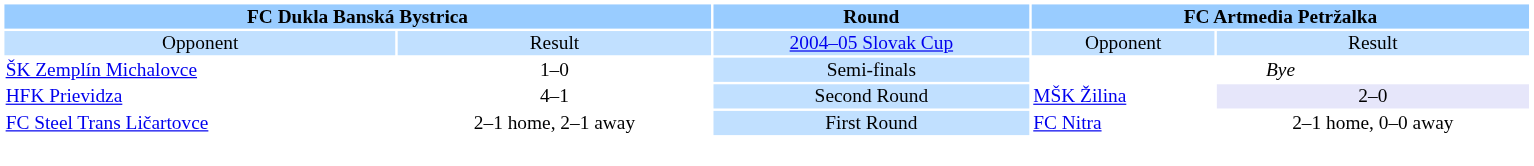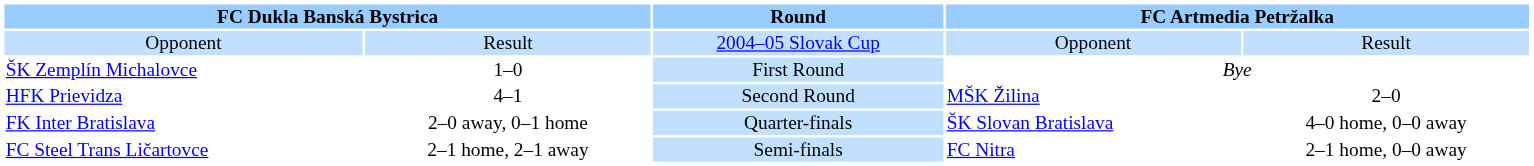 <table style="width:100%; text-align:center;">
 <tr style="vertical-align:top; background:#9cf;">
 <th colspan=2 style="width:1*">FC Dukla Banská Bystrica</th>
 <th><strong>Round</strong></th>
 <th colspan=2 style="width:1*">FC Artmedia Petržalka</th>
 </tr>
 <tr style="vertical-align:top; background:#c1e0ff;">
 <td>Opponent</td>
 <td>Result</td>
 <td><a href='#'>2004–05 Slovak Cup</a></td>
 <td>Opponent</td>
 <td>Result</td>
 </tr>
 <tr>
 <td align=left><a href='#'>ŠK Zemplín Michalovce</a></td>
 <td>1–0</td>
-<td style="background:#c1e0ff;">Semi-finals</td>
+<td style="background:#c1e0ff;">First Round</td>
 <td colspan="2"><em>Bye</em></td>
 </tr>
 <tr>
 <td align=left><a href='#'>HFK Prievidza</a></td>
 <td>4–1</td>
 <td style="background:#c1e0ff;">Second Round</td>
 <td align=left><a href='#'>MŠK Žilina</a></td>
-<td style="background: lavender;">2–0</td>
+<td>2–0</td>
+</tr>
+<tr>
+<td align=left><a href='#'>FK Inter Bratislava</a></td>
+<td>2–0 away, 0–1 home</td>
+<td style="background:#c1e0ff;">Quarter-finals</td>
+<td align=left><a href='#'>ŠK Slovan Bratislava</a></td>
+<td>4–0 home, 0–0 away</td>
 </tr>
 <tr>
 <td align=left><a href='#'>FC Steel Trans Ličartovce</a></td>
 <td>2–1 home, 2–1 away</td>
-<td style="background:#c1e0ff;">First Round</td>
+<td style="background:#c1e0ff;">Semi-finals</td>
 <td align=left><a href='#'>FC Nitra</a></td>
 <td>2–1 home, 0–0 away</td>
 </tr>
 </table>
